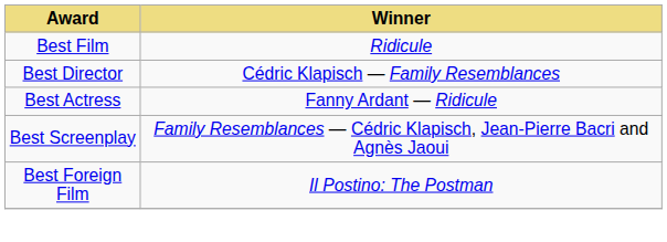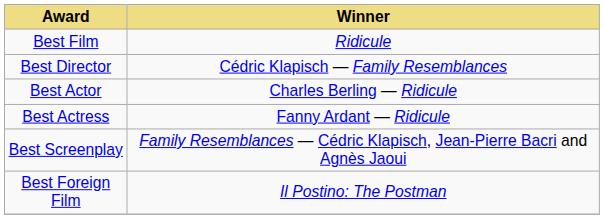 <table class="wikitable" border="1">
 <tr>
 <th style="background:#EEDD82;">Award</th>
 <th style="background:#EEDD82;">Winner</th>
 </tr>
 <tr>
 <td align="center" valign="center"><a href='#'>Best Film</a></td>
 <td align="center" valign="center"><em><a href='#'>Ridicule</a></em></td>
 </tr>
 <tr>
 <td align="center" valign="center"><a href='#'>Best Director</a></td>
 <td align="center" valign="center"><a href='#'>Cédric Klapisch</a> — <em><a href='#'>Family Resemblances</a></em></td>
+</tr>
+<tr>
+<td align="center" valign="center"><a href='#'>Best Actor</a></td>
+<td align="center" valign="center"><a href='#'>Charles Berling</a> — <em><a href='#'>Ridicule</a></em></td>
 </tr>
 <tr>
 <td align="center" valign="center"><a href='#'>Best Actress</a></td>
 <td align="center" valign="center"><a href='#'>Fanny Ardant</a> — <em><a href='#'>Ridicule</a></em></td>
 </tr>
 <tr>
 <td align="center" valign="center"><a href='#'>Best Screenplay</a></td>
 <td align="center" valign="center"><em><a href='#'>Family Resemblances</a></em> — <a href='#'>Cédric Klapisch</a>, <a href='#'>Jean-Pierre Bacri</a> and <a href='#'>Agnès Jaoui</a></td>
 </tr>
 <tr>
 <td align="center" valign="center"><a href='#'>Best Foreign Film</a></td>
 <td align="center" valign="center"><em><a href='#'>Il Postino: The Postman</a></em></td>
 </tr>
 <tr>
 </tr>
 </table>
